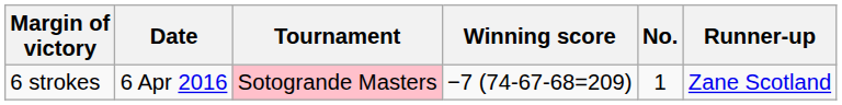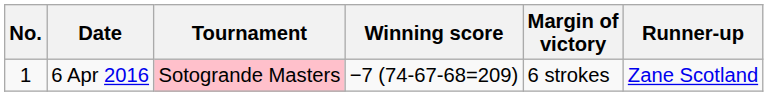 <table class="wikitable" style="font-size:95%;">
 <tr>
-<th>Margin of<br>victory</th>
+<th>No.</th>
 <th>Date</th>
 <th>Tournament</th>
 <th>Winning score</th>
-<th>No.</th>
+<th>Margin of<br>victory</th>
 <th>Runner-up</th>
 </tr>
 <tr>
-<td>6 strokes</td>
+<td align=center>1</td>
 <td align=right>6 Apr <a href='#'>2016</a></td>
 <td style="background: pink;">Sotogrande Masters</td>
 <td>−7 (74-67-68=209)</td>
-<td align=center>1</td>
+<td>6 strokes</td>
 <td> <a href='#'>Zane Scotland</a></td>
 </tr>
 </table>
